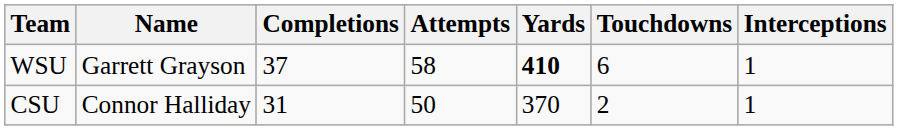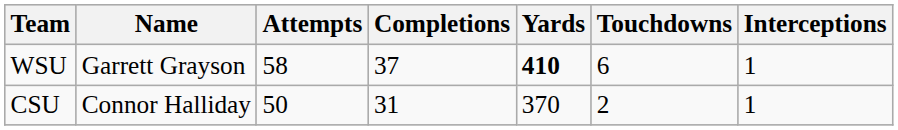 <table class="wikitable sortable">
 <tr>
 <th>Team</th>
 <th>Name</th>
+<th>Attempts</th>
 <th>Completions</th>
-<th>Attempts</th>
 <th>Yards</th>
 <th>Touchdowns</th>
 <th>Interceptions</th>
 </tr>
 <tr>
 <td>WSU</td>
 <td>Garrett Grayson</td>
+<td>58</td>
 <td>37</td>
-<td>58</td>
 <td><strong>410</strong></td>
 <td>6</td>
 <td>1</td>
 </tr>
 <tr>
 <td>CSU</td>
 <td>Connor Halliday</td>
+<td>50</td>
 <td>31</td>
-<td>50</td>
 <td>370</td>
 <td>2</td>
 <td>1</td>
 </tr>
 </table>
